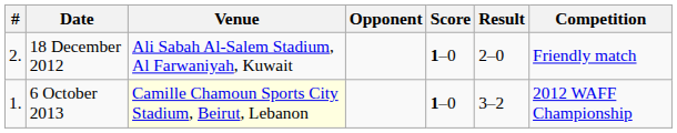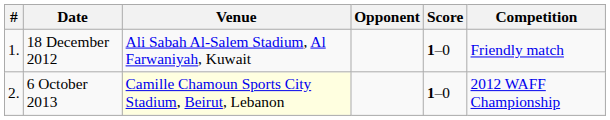 <table class="wikitable" sortable" style="font-size:97%;">
 <tr>
 <th>#</th>
 <th>Date</th>
 <th>Venue</th>
 <th>Opponent</th>
 <th>Score</th>
-<th>Result</th>
 <th>Competition</th>
 </tr>
 <tr>
-<td>2.</td>
+<td>1.</td>
 <td>18 December 2012</td>
 <td><a href='#'>Ali Sabah Al-Salem Stadium</a>, <a href='#'>Al Farwaniyah</a>, Kuwait</td>
 <td></td>
 <td><strong>1</strong>–0</td>
-<td>2–0</td>
 <td><a href='#'>Friendly match</a></td>
 </tr>
 <tr>
-<td>1.</td>
+<td>2.</td>
 <td>6 October 2013</td>
 <td style="background: lightyellow;"><a href='#'>Camille Chamoun Sports City Stadium</a>, <a href='#'>Beirut</a>, Lebanon</td>
 <td></td>
 <td><strong>1</strong>–0</td>
-<td>3–2</td>
 <td><a href='#'>2012 WAFF Championship</a></td>
 </tr>
 </table>
